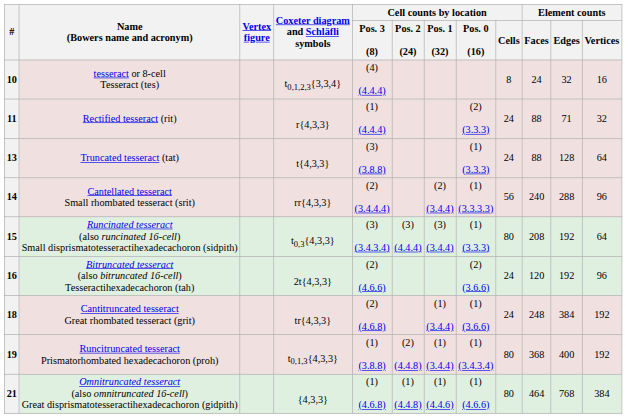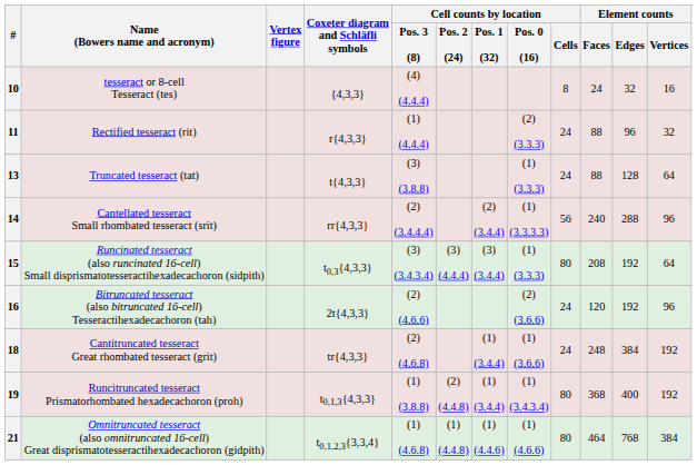 <table class="wikitable">
 <tr>
 <th rowspan=2>#</th>
 <th rowspan=2>Name<br>(Bowers name and acronym)</th>
 <th rowspan=2><a href='#'>Vertex<br>figure</a></th>
 <th rowspan=2><a href='#'>Coxeter diagram</a><br>and <a href='#'>Schläfli</a><br>symbols</th>
 <th colspan=5>Cell counts by location</th>
 <th colspan=4>Element counts</th>
 </tr>
 <tr>
 <th>Pos. 3<br><br>(8)</th>
 <th>Pos. 2<br><br>(24)</th>
 <th>Pos. 1<br><br>(32)</th>
 <th>Pos. 0<br><br>(16)</th>
 <th>Cells</th>
 <th>Faces</th>
 <th>Edges</th>
 <th>Vertices</th>
 </tr>
 <tr BGCOLOR="#f0e0e0" align=center>
 <th>10</th>
 <td align=center><a href='#'>tesseract</a> or 8-cell<br>Tesseract (tes)</td>
 <td></td>
-<td align=center><br>t<sub>0,1,2,3</sub>{3,3,4}</td>
+<td align=center><br>{4,3,3}</td>
 <td>(4)<br><br><a href='#'>(4.4.4)</a></td>
 <td></td>
 <td></td>
 <td></td>
 <td>8</td>
 <td>24</td>
 <td>32</td>
 <td>16</td>
 </tr>
 <tr BGCOLOR="#f0e0e0" align=center>
 <th>11</th>
 <td align=center><a href='#'>Rectified tesseract</a> (rit)</td>
 <td></td>
 <td align=center><br>r{4,3,3}</td>
 <td>(1)<br><br><a href='#'>(4.4.4)</a></td>
 <td></td>
 <td></td>
 <td>(2)<br><br><a href='#'>(3.3.3)</a></td>
 <td>24</td>
 <td>88</td>
-<td>71</td>
+<td>96</td>
 <td>32</td>
 </tr>
 <tr BGCOLOR="#f0e0e0" align=center>
 <th>13</th>
 <td align=center><a href='#'>Truncated tesseract</a> (tat)</td>
 <td></td>
 <td align=center><br>t{4,3,3}</td>
 <td>(3)<br><br><a href='#'>(3.8.8)</a></td>
 <td></td>
 <td></td>
 <td>(1)<br><br><a href='#'>(3.3.3)</a></td>
 <td>24</td>
 <td>88</td>
 <td>128</td>
 <td>64</td>
 </tr>
 <tr BGCOLOR="#f0e0e0" align=center>
 <th>14</th>
 <td align=center><a href='#'>Cantellated tesseract</a><br>Small rhombated tesseract (srit)</td>
 <td></td>
 <td align=center><br>rr{4,3,3}</td>
 <td>(2)<br><br><a href='#'>(3.4.4.4)</a></td>
 <td></td>
 <td>(2)<br><br><a href='#'>(3.4.4)</a></td>
 <td>(1)<br><br><a href='#'>(3.3.3.3)</a></td>
 <td>56</td>
 <td>240</td>
 <td>288</td>
 <td>96</td>
 </tr>
 <tr BGCOLOR="#e0f0e0" align=center>
 <th>15</th>
 <td align=center><em><a href='#'>Runcinated tesseract</a></em><br>(also <em>runcinated 16-cell</em>)<br>Small disprismatotesseractihexadecachoron (sidpith)</td>
 <td></td>
 <td align=center><br>t<sub>0,3</sub>{4,3,3}</td>
 <td>(3)<br><br><a href='#'>(3.4.3.4)</a></td>
 <td>(3)<br><br><a href='#'>(4.4.4)</a></td>
 <td>(3)<br><br><a href='#'>(3.4.4)</a></td>
 <td>(1)<br><br><a href='#'>(3.3.3)</a></td>
 <td>80</td>
 <td>208</td>
 <td>192</td>
 <td>64</td>
 </tr>
 <tr BGCOLOR="#e0f0e0" align=center>
 <th>16</th>
 <td align=center><em><a href='#'>Bitruncated tesseract</a></em><br>(also <em>bitruncated 16-cell</em>)<br>Tesseractihexadecachoron (tah)</td>
 <td></td>
 <td align=center><br>2t{4,3,3}</td>
 <td>(2)<br><br><a href='#'>(4.6.6)</a></td>
 <td></td>
 <td></td>
 <td>(2)<br><br><a href='#'>(3.6.6)</a></td>
 <td>24</td>
 <td>120</td>
 <td>192</td>
 <td>96</td>
 </tr>
 <tr BGCOLOR="#f0e0e0" align=center>
 <th>18</th>
 <td align=center><a href='#'>Cantitruncated tesseract</a><br>Great rhombated tesseract (grit)</td>
 <td></td>
 <td align=center><br>tr{4,3,3}</td>
 <td>(2)<br><br><a href='#'>(4.6.8)</a></td>
 <td></td>
 <td>(1)<br><br><a href='#'>(3.4.4)</a></td>
 <td>(1)<br><br><a href='#'>(3.6.6)</a></td>
 <td>24</td>
 <td>248</td>
 <td>384</td>
 <td>192</td>
 </tr>
 <tr BGCOLOR="#f0e0e0" align=center>
 <th>19</th>
 <td align=center><a href='#'>Runcitruncated tesseract</a><br>Prismatorhombated hexadecachoron (proh)</td>
 <td></td>
 <td align=center><br>t<sub>0,1,3</sub>{4,3,3}</td>
 <td>(1)<br><br><a href='#'>(3.8.8)</a></td>
 <td>(2)<br><br><a href='#'>(4.4.8)</a></td>
 <td>(1)<br><br><a href='#'>(3.4.4)</a></td>
 <td>(1)<br><br><a href='#'>(3.4.3.4)</a></td>
 <td>80</td>
 <td>368</td>
 <td>400</td>
 <td>192</td>
 </tr>
 <tr BGCOLOR="#e0f0e0" align=center>
 <th>21</th>
 <td align=center><em><a href='#'>Omnitruncated tesseract</a></em><br>(also <em>omnitruncated 16-cell</em>)<br>Great disprismatotesseractihexadecachoron (gidpith)</td>
 <td></td>
-<td align=center><br>{4,3,3}</td>
+<td align=center><br>t<sub>0,1,2,3</sub>{3,3,4}</td>
 <td>(1)<br><br><a href='#'>(4.6.8)</a></td>
 <td>(1)<br><br><a href='#'>(4.4.8)</a></td>
 <td>(1)<br><br><a href='#'>(4.4.6)</a></td>
 <td>(1)<br><br><a href='#'>(4.6.6)</a></td>
 <td>80</td>
 <td>464</td>
 <td>768</td>
 <td>384</td>
 </tr>
 </table>
